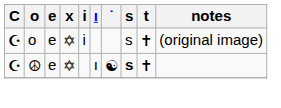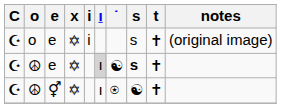 <table class="wikitable">
 <tr>
 <th>C</th>
 <th>o</th>
 <th>e</th>
 <th>x</th>
 <th>i</th>
 <th><a href='#'>ı</a></th>
 <th><a href='#'>̇</a></th>
 <th>s</th>
 <th>t</th>
 <th>notes</th>
 </tr>
 <tr>
 <td>☪</td>
 <td>o</td>
 <td>e</td>
 <td>✡</td>
 <td>i</td>
 <td></td>
 <td></td>
 <td>s</td>
 <td>✝</td>
 <td>(original image)</td>
 </tr>
 <tr>
 <td>☪</td>
 <td>☮</td>
 <td>e</td>
 <td>✡</td>
 <td></td>
-<td>ı</td>
+<td style="background: lightgrey;">ı</td>
 <td>☯</td>
 <td><strong>s</strong></td>
 <td>✝</td>
 <td></td>
 </tr>
 <tr>
+<td>☪</td>
+<td>☮</td>
+<td>⚥</td>
+<td>✡</td>
+<td></td>
+<td>ı</td>
+<td>⍟</td>
+<td>☯</td>
+<td>✝</td>
+<td></td>
+</tr>
+<tr>
 </tr>
 </table>
